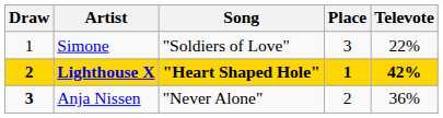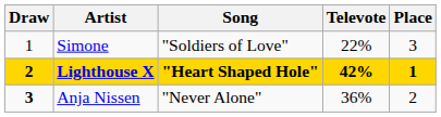 <table class="sortable wikitable" style="text-align:center;">
 <tr>
 <th>Draw</th>
 <th>Artist</th>
 <th>Song</th>
+<th>Televote</th>
 <th>Place</th>
-<th>Televote</th>
 </tr>
 <tr>
 <td>1</td>
 <td align="left"><a href='#'>Simone</a></td>
 <td align="left">"Soldiers of Love"</td>
+<td>22%</td>
 <td>3</td>
-<td>22%</td>
 </tr>
 <tr style="font-weight:bold; background:gold;">
 <td>2</td>
 <td align="left"><a href='#'>Lighthouse X</a></td>
 <td align="left">"Heart Shaped Hole"</td>
+<td>42%</td>
 <td>1</td>
-<td>42%</td>
 </tr>
 <tr>
 <td><strong>3</strong></td>
 <td align="left"><a href='#'>Anja Nissen</a></td>
 <td align="left">"Never Alone"</td>
+<td>36%</td>
 <td>2</td>
-<td>36%</td>
 </tr>
 </table>
